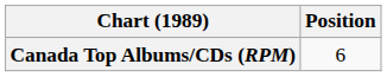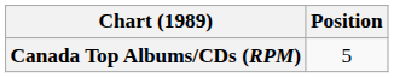 <table class="wikitable plainrowheaders" style="text-align:center">
 <tr>
 <th scope="col">Chart (1989)</th>
 <th scope="col">Position</th>
 </tr>
 <tr>
 <th scope="row">Canada Top Albums/CDs (<em>RPM</em>)</th>
-<td>6</td>
+<td>5</td>
 </tr>
 </table>
